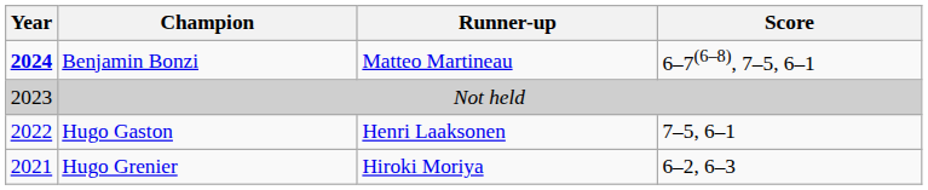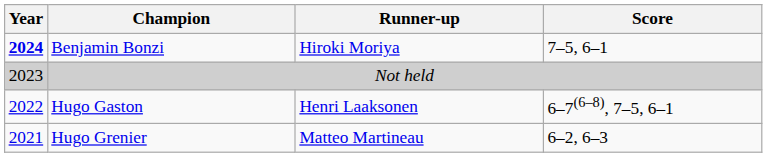 <table class="wikitable" style="font-size:90%">
 <tr>
 <th>Year</th>
 <th width="200">Champion</th>
 <th width="200">Runner-up</th>
 <th width="175">Score</th>
 </tr>
 <tr>
 <td><strong><a href='#'>2024</a></strong></td>
 <td> <a href='#'>Benjamin Bonzi</a></td>
-<td> <a href='#'>Matteo Martineau</a></td>
-<td>6–7<sup>(6–8)</sup>, 7–5, 6–1</td>
+<td> <a href='#'>Hiroki Moriya</a></td>
+<td>7–5, 6–1</td>
 </tr>
 <tr>
 <td style="background:#cfcfcf">2023</td>
 <td colspan=3 align=center style="background:#cfcfcf"><em>Not held</em></td>
 </tr>
 <tr>
 <td><a href='#'>2022</a></td>
 <td> <a href='#'>Hugo Gaston</a></td>
 <td> <a href='#'>Henri Laaksonen</a></td>
-<td>7–5, 6–1</td>
+<td>6–7<sup>(6–8)</sup>, 7–5, 6–1</td>
 </tr>
 <tr>
 <td><a href='#'>2021</a></td>
 <td> <a href='#'>Hugo Grenier</a></td>
-<td> <a href='#'>Hiroki Moriya</a></td>
+<td> <a href='#'>Matteo Martineau</a></td>
 <td>6–2, 6–3</td>
 </tr>
 </table>
